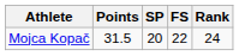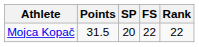 <table class="wikitable" border="1" style="font-size:90%">
 <tr>
 <th>Athlete</th>
 <th>Points</th>
 <th>SP</th>
 <th>FS</th>
 <th>Rank</th>
 </tr>
 <tr align=center>
 <td align=left><a href='#'>Mojca Kopač</a></td>
 <td>31.5</td>
 <td>20</td>
 <td>22</td>
-<td>24</td>
+<td>22</td>
 </tr>
 </table>
